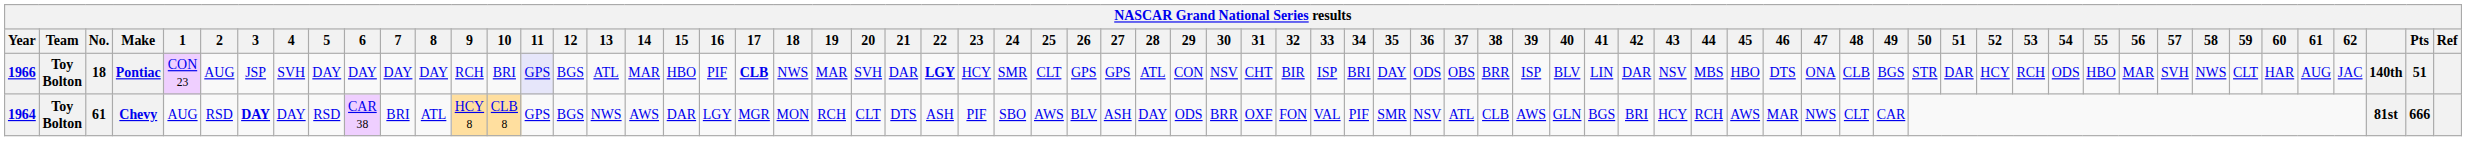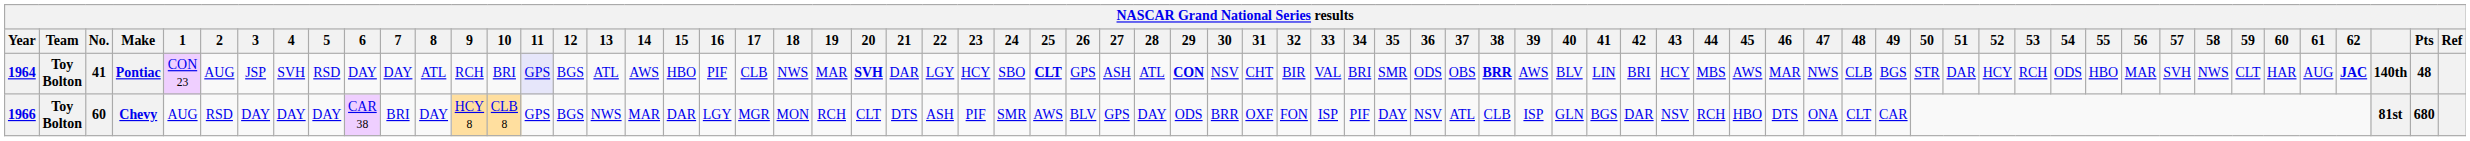 <table class="wikitable" style="text-align:center; font-size:75%">
 <tr>
 <th colspan="69"><a href='#'>NASCAR Grand National Series</a> results</th>
 </tr>
 <tr>
 <th>Year</th>
 <th>Team</th>
 <th>No.</th>
 <th>Make</th>
 <th>1</th>
 <th>2</th>
 <th>3</th>
 <th>4</th>
 <th>5</th>
 <th>6</th>
 <th>7</th>
 <th>8</th>
 <th>9</th>
 <th>10</th>
 <th>11</th>
 <th>12</th>
 <th>13</th>
 <th>14</th>
 <th>15</th>
 <th>16</th>
 <th>17</th>
 <th>18</th>
 <th>19</th>
 <th>20</th>
 <th>21</th>
 <th>22</th>
 <th>23</th>
 <th>24</th>
 <th>25</th>
 <th>26</th>
 <th>27</th>
 <th>28</th>
 <th>29</th>
 <th>30</th>
 <th>31</th>
 <th>32</th>
 <th>33</th>
 <th>34</th>
 <th>35</th>
 <th>36</th>
 <th>37</th>
 <th>38</th>
 <th>39</th>
 <th>40</th>
 <th>41</th>
 <th>42</th>
 <th>43</th>
 <th>44</th>
 <th>45</th>
 <th>46</th>
 <th>47</th>
 <th>48</th>
 <th>49</th>
 <th>50</th>
 <th>51</th>
 <th>52</th>
 <th>53</th>
 <th>54</th>
 <th>55</th>
 <th>56</th>
 <th>57</th>
 <th>58</th>
 <th>59</th>
 <th>60</th>
 <th>61</th>
 <th>62</th>
 <th></th>
 <th>Pts</th>
 <th>Ref</th>
 </tr>
 <tr>
-<th><a href='#'>1966</a></th>
+<th><a href='#'>1964</a></th>
 <th>Toy Bolton</th>
-<th>18</th>
+<th>41</th>
 <th><a href='#'>Pontiac</a></th>
 <td style="background:#EFCFFF;"><a href='#'>CON</a><br><small>23</small></td>
 <td><a href='#'>AUG</a></td>
 <td><a href='#'>JSP</a></td>
 <td><a href='#'>SVH</a></td>
+<td><a href='#'>RSD</a></td>
 <td><a href='#'>DAY</a></td>
 <td><a href='#'>DAY</a></td>
-<td><a href='#'>DAY</a></td>
-<td><a href='#'>DAY</a></td>
+<td><a href='#'>ATL</a></td>
 <td><a href='#'>RCH</a></td>
 <td><a href='#'>BRI</a></td>
 <td style="background: lavender;"><a href='#'>GPS</a></td>
 <td><a href='#'>BGS</a></td>
 <td><a href='#'>ATL</a></td>
-<td><a href='#'>MAR</a></td>
+<td><a href='#'>AWS</a></td>
 <td><a href='#'>HBO</a></td>
 <td><a href='#'>PIF</a></td>
-<td><strong><a href='#'>CLB</a></strong></td>
+<td><a href='#'>CLB</a></td>
 <td><a href='#'>NWS</a></td>
 <td><a href='#'>MAR</a></td>
-<td><a href='#'>SVH</a></td>
+<td><strong><a href='#'>SVH</a></strong></td>
 <td><a href='#'>DAR</a></td>
-<td><strong><a href='#'>LGY</a></strong></td>
+<td><a href='#'>LGY</a></td>
 <td><a href='#'>HCY</a></td>
-<td><a href='#'>SMR</a></td>
-<td><a href='#'>CLT</a></td>
+<td><a href='#'>SBO</a></td>
+<td><strong><a href='#'>CLT</a></strong></td>
 <td><a href='#'>GPS</a></td>
-<td><a href='#'>GPS</a></td>
+<td><a href='#'>ASH</a></td>
 <td><a href='#'>ATL</a></td>
-<td><a href='#'>CON</a></td>
+<td><strong><a href='#'>CON</a></strong></td>
 <td><a href='#'>NSV</a></td>
 <td><a href='#'>CHT</a></td>
 <td><a href='#'>BIR</a></td>
-<td><a href='#'>ISP</a></td>
+<td><a href='#'>VAL</a></td>
 <td><a href='#'>BRI</a></td>
-<td><a href='#'>DAY</a></td>
+<td><a href='#'>SMR</a></td>
 <td><a href='#'>ODS</a></td>
 <td><a href='#'>OBS</a></td>
-<td><a href='#'>BRR</a></td>
-<td><a href='#'>ISP</a></td>
+<td><strong><a href='#'>BRR</a></strong></td>
+<td><a href='#'>AWS</a></td>
 <td><a href='#'>BLV</a></td>
 <td><a href='#'>LIN</a></td>
-<td><a href='#'>DAR</a></td>
-<td><a href='#'>NSV</a></td>
+<td><a href='#'>BRI</a></td>
+<td><a href='#'>HCY</a></td>
 <td><a href='#'>MBS</a></td>
-<td><a href='#'>HBO</a></td>
-<td><a href='#'>DTS</a></td>
-<td><a href='#'>ONA</a></td>
+<td><a href='#'>AWS</a></td>
+<td><a href='#'>MAR</a></td>
+<td><a href='#'>NWS</a></td>
 <td><a href='#'>CLB</a></td>
 <td><a href='#'>BGS</a></td>
 <td><a href='#'>STR</a></td>
 <td><a href='#'>DAR</a></td>
 <td><a href='#'>HCY</a></td>
 <td><a href='#'>RCH</a></td>
 <td><a href='#'>ODS</a></td>
 <td><a href='#'>HBO</a></td>
 <td><a href='#'>MAR</a></td>
 <td><a href='#'>SVH</a></td>
 <td><a href='#'>NWS</a></td>
 <td><a href='#'>CLT</a></td>
 <td><a href='#'>HAR</a></td>
 <td><a href='#'>AUG</a></td>
-<td><a href='#'>JAC</a></td>
+<td><strong><a href='#'>JAC</a></strong></td>
 <th>140th</th>
-<th>51</th>
+<th>48</th>
 <th></th>
 </tr>
 <tr>
-<th><a href='#'>1964</a></th>
+<th><a href='#'>1966</a></th>
 <th>Toy Bolton</th>
-<th>61</th>
+<th>60</th>
 <th><a href='#'>Chevy</a></th>
 <td><a href='#'>AUG</a></td>
 <td><a href='#'>RSD</a></td>
-<td><strong><a href='#'>DAY</a></strong></td>
 <td><a href='#'>DAY</a></td>
-<td><a href='#'>RSD</a></td>
+<td><a href='#'>DAY</a></td>
+<td><a href='#'>DAY</a></td>
 <td style="background:#EFCFFF;"><a href='#'>CAR</a><br><small>38</small></td>
 <td><a href='#'>BRI</a></td>
-<td><a href='#'>ATL</a></td>
+<td><a href='#'>DAY</a></td>
 <td style="background:#FFDF9F;"><a href='#'>HCY</a><br><small>8</small></td>
 <td style="background:#FFDF9F;"><a href='#'>CLB</a><br><small>8</small></td>
 <td><a href='#'>GPS</a></td>
 <td><a href='#'>BGS</a></td>
 <td><a href='#'>NWS</a></td>
-<td><a href='#'>AWS</a></td>
+<td><a href='#'>MAR</a></td>
 <td><a href='#'>DAR</a></td>
 <td><a href='#'>LGY</a></td>
 <td><a href='#'>MGR</a></td>
 <td><a href='#'>MON</a></td>
 <td><a href='#'>RCH</a></td>
 <td><a href='#'>CLT</a></td>
 <td><a href='#'>DTS</a></td>
 <td><a href='#'>ASH</a></td>
 <td><a href='#'>PIF</a></td>
-<td><a href='#'>SBO</a></td>
+<td><a href='#'>SMR</a></td>
 <td><a href='#'>AWS</a></td>
 <td><a href='#'>BLV</a></td>
-<td><a href='#'>ASH</a></td>
+<td><a href='#'>GPS</a></td>
 <td><a href='#'>DAY</a></td>
 <td><a href='#'>ODS</a></td>
 <td><a href='#'>BRR</a></td>
 <td><a href='#'>OXF</a></td>
 <td><a href='#'>FON</a></td>
-<td><a href='#'>VAL</a></td>
+<td><a href='#'>ISP</a></td>
 <td><a href='#'>PIF</a></td>
-<td><a href='#'>SMR</a></td>
+<td><a href='#'>DAY</a></td>
 <td><a href='#'>NSV</a></td>
 <td><a href='#'>ATL</a></td>
 <td><a href='#'>CLB</a></td>
-<td><a href='#'>AWS</a></td>
+<td><a href='#'>ISP</a></td>
 <td><a href='#'>GLN</a></td>
 <td><a href='#'>BGS</a></td>
-<td><a href='#'>BRI</a></td>
-<td><a href='#'>HCY</a></td>
+<td><a href='#'>DAR</a></td>
+<td><a href='#'>NSV</a></td>
 <td><a href='#'>RCH</a></td>
-<td><a href='#'>AWS</a></td>
-<td><a href='#'>MAR</a></td>
-<td><a href='#'>NWS</a></td>
+<td><a href='#'>HBO</a></td>
+<td><a href='#'>DTS</a></td>
+<td><a href='#'>ONA</a></td>
 <td><a href='#'>CLT</a></td>
 <td><a href='#'>CAR</a></td>
 <td colspan=13></td>
 <th>81st</th>
-<th>666</th>
+<th>680</th>
 <th></th>
 </tr>
 </table>
